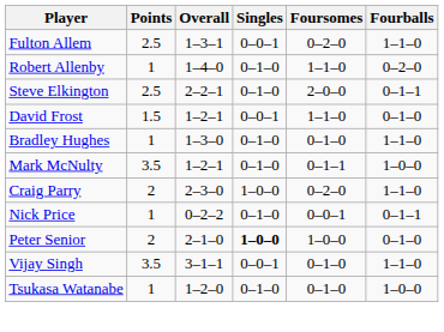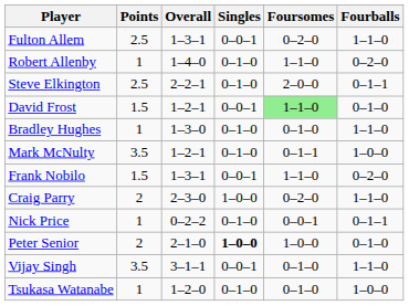 <table class="wikitable sortable" style="text-align:center">
 <tr>
 <th>Player</th>
 <th>Points</th>
 <th>Overall</th>
 <th>Singles</th>
 <th>Foursomes</th>
 <th>Fourballs</th>
 </tr>
 <tr>
 <td align=left><a href='#'>Fulton Allem</a></td>
 <td>2.5</td>
 <td>1–3–1</td>
 <td>0–0–1</td>
 <td>0–2–0</td>
 <td>1–1–0</td>
 </tr>
 <tr>
 <td align=left><a href='#'>Robert Allenby</a></td>
 <td>1</td>
 <td>1–4–0</td>
 <td>0–1–0</td>
 <td>1–1–0</td>
 <td>0–2–0</td>
 </tr>
 <tr>
 <td align=left><a href='#'>Steve Elkington</a></td>
 <td>2.5</td>
 <td>2–2–1</td>
 <td>0–1–0</td>
 <td>2–0–0</td>
 <td>0–1–1</td>
 </tr>
 <tr>
 <td align=left><a href='#'>David Frost</a></td>
 <td>1.5</td>
 <td>1–2–1</td>
 <td>0–0–1</td>
-<td>1–1–0</td>
+<td style="background: lightgreen;">1–1–0</td>
 <td>0–1–0</td>
 </tr>
 <tr>
 <td align=left><a href='#'>Bradley Hughes</a></td>
 <td>1</td>
 <td>1–3–0</td>
 <td>0–1–0</td>
 <td>0–1–0</td>
 <td>1–1–0</td>
 </tr>
 <tr>
 <td align=left><a href='#'>Mark McNulty</a></td>
 <td>3.5</td>
 <td>1–2–1</td>
 <td>0–1–0</td>
 <td>0–1–1</td>
 <td>1–0–0</td>
+</tr>
+<tr>
+<td align=left><a href='#'>Frank Nobilo</a></td>
+<td>1.5</td>
+<td>1–3–1</td>
+<td>0–0–1</td>
+<td>1–1–0</td>
+<td>0–2–0</td>
 </tr>
 <tr>
 <td align=left><a href='#'>Craig Parry</a></td>
 <td>2</td>
 <td>2–3–0</td>
 <td>1–0–0</td>
 <td>0–2–0</td>
 <td>1–1–0</td>
 </tr>
 <tr>
 <td align=left><a href='#'>Nick Price</a></td>
 <td>1</td>
 <td>0–2–2</td>
 <td>0–1–0</td>
 <td>0–0–1</td>
 <td>0–1–1</td>
 </tr>
 <tr>
 <td align=left><a href='#'>Peter Senior</a></td>
 <td>2</td>
 <td>2–1–0</td>
 <td><strong>1–0–0</strong></td>
 <td>1–0–0</td>
 <td>0–1–0</td>
 </tr>
 <tr>
 <td align=left><a href='#'>Vijay Singh</a></td>
 <td>3.5</td>
 <td>3–1–1</td>
 <td>0–0–1</td>
 <td>0–1–0</td>
 <td>1–1–0</td>
 </tr>
 <tr>
 <td align=left><a href='#'>Tsukasa Watanabe</a></td>
 <td>1</td>
 <td>1–2–0</td>
 <td>0–1–0</td>
 <td>0–1–0</td>
 <td>1–0–0</td>
 </tr>
 </table>
